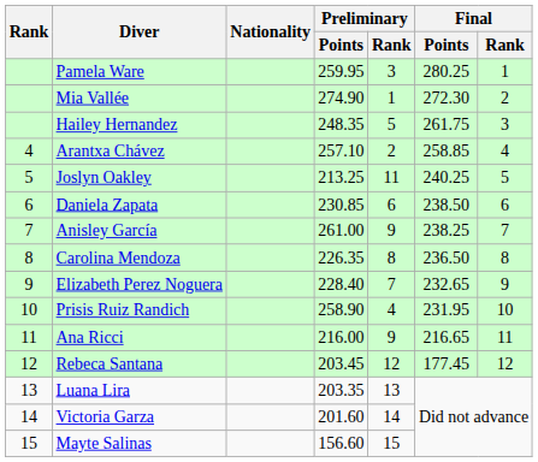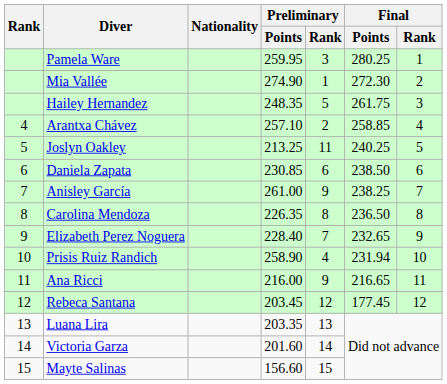 <table class="wikitable sortable" style="font-size:100%">
 <tr>
 <th rowspan="2">Rank</th>
 <th rowspan="2">Diver</th>
 <th rowspan="2">Nationality</th>
 <th colspan="2">Preliminary</th>
 <th colspan="2">Final</th>
 </tr>
 <tr>
 <th>Points</th>
 <th>Rank</th>
 <th>Points</th>
 <th>Rank</th>
 </tr>
 <tr bgcolor=ccffcc>
 <td align=center></td>
 <td><a href='#'>Pamela Ware</a></td>
 <td></td>
 <td align=center>259.95</td>
 <td align=center>3</td>
 <td align=center>280.25</td>
 <td align=center>1</td>
 </tr>
 <tr bgcolor=ccffcc>
 <td align=center></td>
 <td><a href='#'>Mia Vallée</a></td>
 <td></td>
 <td align=center>274.90</td>
 <td align=center>1</td>
 <td align=center>272.30</td>
 <td align=center>2</td>
 </tr>
 <tr bgcolor=ccffcc>
 <td align=center></td>
 <td><a href='#'>Hailey Hernandez</a></td>
 <td></td>
 <td align=center>248.35</td>
 <td align=center>5</td>
 <td align=center>261.75</td>
 <td align=center>3</td>
 </tr>
 <tr bgcolor=ccffcc>
 <td align=center>4</td>
 <td><a href='#'>Arantxa Chávez</a></td>
 <td></td>
 <td align=center>257.10</td>
 <td align=center>2</td>
 <td align=center>258.85</td>
 <td align=center>4</td>
 </tr>
 <tr bgcolor=ccffcc>
 <td align=center>5</td>
 <td><a href='#'>Joslyn Oakley</a></td>
 <td></td>
 <td align=center>213.25</td>
 <td align=center>11</td>
 <td align=center>240.25</td>
 <td align=center>5</td>
 </tr>
 <tr bgcolor=ccffcc>
 <td align=center>6</td>
 <td><a href='#'>Daniela Zapata</a></td>
 <td></td>
 <td align=center>230.85</td>
 <td align=center>6</td>
 <td align=center>238.50</td>
 <td align=center>6</td>
 </tr>
 <tr bgcolor=ccffcc>
 <td align=center>7</td>
 <td><a href='#'>Anisley García</a></td>
 <td></td>
 <td align=center>261.00</td>
 <td align=center>9</td>
 <td align=center>238.25</td>
 <td align=center>7</td>
 </tr>
 <tr bgcolor=ccffcc>
 <td align=center>8</td>
 <td><a href='#'>Carolina Mendoza</a></td>
 <td></td>
 <td align=center>226.35</td>
 <td align=center>8</td>
 <td align=center>236.50</td>
 <td align=center>8</td>
 </tr>
 <tr bgcolor=ccffcc>
 <td align=center>9</td>
 <td><a href='#'>Elizabeth Perez Noguera</a></td>
 <td></td>
 <td align=center>228.40</td>
 <td align=center>7</td>
 <td align=center>232.65</td>
 <td align=center>9</td>
 </tr>
 <tr bgcolor=ccffcc>
 <td align=center>10</td>
 <td><a href='#'>Prisis Ruiz Randich</a></td>
 <td></td>
 <td align=center>258.90</td>
 <td align=center>4</td>
-<td align=center>231.95</td>
+<td align=center>231.94</td>
 <td align=center>10</td>
 </tr>
 <tr bgcolor=ccffcc>
 <td align=center>11</td>
 <td><a href='#'>Ana Ricci</a></td>
 <td></td>
 <td align=center>216.00</td>
 <td align=center>9</td>
 <td align=center>216.65</td>
 <td align=center>11</td>
 </tr>
 <tr bgcolor=ccffcc>
 <td align=center>12</td>
 <td><a href='#'>Rebeca Santana</a></td>
 <td></td>
 <td align=center>203.45</td>
 <td align=center>12</td>
 <td align=center>177.45</td>
 <td align=center>12</td>
 </tr>
 <tr>
 <td align=center>13</td>
 <td><a href='#'>Luana Lira</a></td>
 <td></td>
 <td align=center>203.35</td>
 <td align=center>13</td>
 <td align=center colspan=2 rowspan=3>Did not advance</td>
 </tr>
 <tr>
 <td align=center>14</td>
 <td><a href='#'>Victoria Garza</a></td>
 <td></td>
 <td align=center>201.60</td>
 <td align=center>14</td>
 </tr>
 <tr>
 <td align=center>15</td>
 <td><a href='#'>Mayte Salinas</a></td>
 <td></td>
 <td align=center>156.60</td>
 <td align=center>15</td>
 </tr>
 </table>
